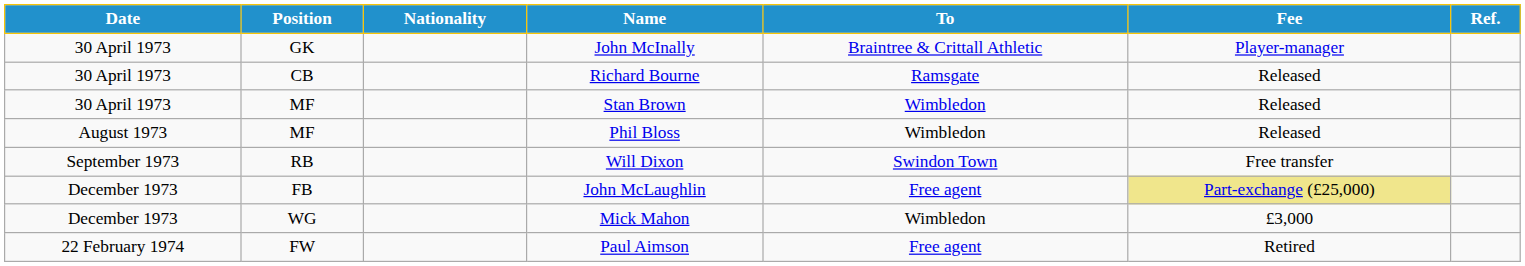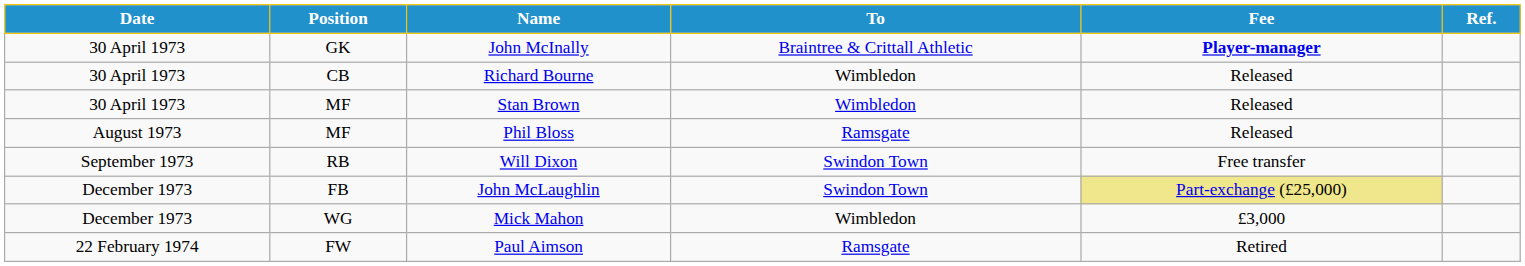 <table class="wikitable" style="text-align:center; font-size:90%; width:100%;">
 <tr>
 <th style="background:#2191CC; color:white; border:1px solid #F7C408; text-align:center;">Date</th>
 <th style="background:#2191CC; color:white; border:1px solid #F7C408; text-align:center;">Position</th>
-<th style="background:#2191CC; color:white; border:1px solid #F7C408; text-align:center;">Nationality</th>
 <th style="background:#2191CC; color:white; border:1px solid #F7C408; text-align:center;">Name</th>
 <th style="background:#2191CC; color:white; border:1px solid #F7C408; text-align:center;">To</th>
 <th style="background:#2191CC; color:white; border:1px solid #F7C408; text-align:center;">Fee</th>
 <th style="background:#2191CC; color:white; border:1px solid #F7C408; text-align:center;">Ref.</th>
 </tr>
 <tr>
 <td>30 April 1973</td>
 <td>GK</td>
-<td></td>
 <td><a href='#'>John McInally</a></td>
 <td> <a href='#'>Braintree & Crittall Athletic</a></td>
-<td><a href='#'>Player-manager</a></td>
+<td><strong><a href='#'>Player-manager</a></strong></td>
 <td></td>
 </tr>
 <tr>
 <td>30 April 1973</td>
 <td>CB</td>
-<td></td>
 <td><a href='#'>Richard Bourne</a></td>
-<td> <a href='#'>Ramsgate</a></td>
+<td> Wimbledon</td>
 <td>Released</td>
 <td></td>
 </tr>
 <tr>
 <td>30 April 1973</td>
 <td>MF</td>
-<td></td>
 <td><a href='#'>Stan Brown</a></td>
 <td> <a href='#'>Wimbledon</a></td>
 <td>Released</td>
 <td></td>
 </tr>
 <tr>
 <td>August 1973</td>
 <td>MF</td>
-<td></td>
 <td><a href='#'>Phil Bloss</a></td>
-<td> Wimbledon</td>
+<td> <a href='#'>Ramsgate</a></td>
 <td>Released</td>
 <td></td>
 </tr>
 <tr>
 <td>September 1973</td>
 <td>RB</td>
-<td></td>
 <td><a href='#'>Will Dixon</a></td>
 <td> <a href='#'>Swindon Town</a></td>
 <td>Free transfer</td>
 <td></td>
 </tr>
 <tr>
 <td>December 1973</td>
 <td>FB</td>
-<td></td>
 <td><a href='#'>John McLaughlin</a></td>
-<td><a href='#'>Free agent</a></td>
+<td> <a href='#'>Swindon Town</a></td>
 <td style="background: khaki;"><a href='#'>Part-exchange</a> (£25,000)</td>
 <td></td>
 </tr>
 <tr>
 <td>December 1973</td>
 <td>WG</td>
-<td></td>
 <td><a href='#'>Mick Mahon</a></td>
 <td> Wimbledon</td>
 <td>£3,000</td>
 <td></td>
 </tr>
 <tr>
 <td>22 February 1974</td>
 <td>FW</td>
-<td></td>
 <td><a href='#'>Paul Aimson</a></td>
-<td><a href='#'>Free agent</a></td>
+<td> <a href='#'>Ramsgate</a></td>
 <td>Retired</td>
 <td></td>
 </tr>
 </table>
